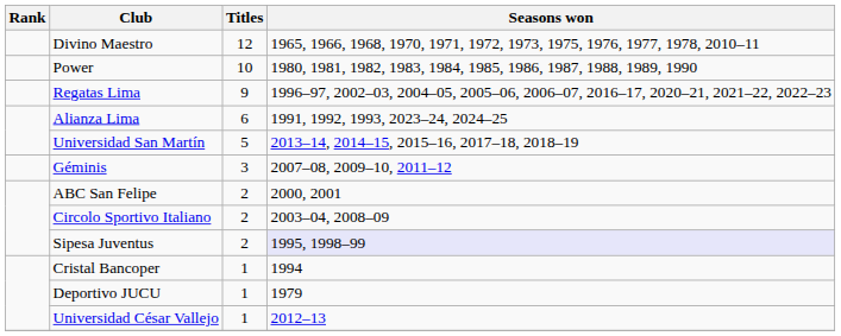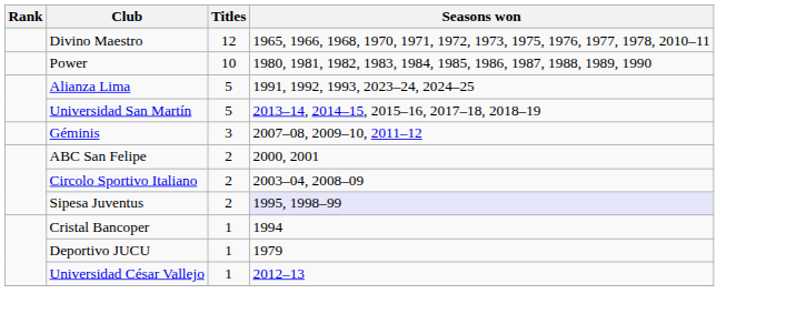 <table class="wikitable sortable plainrowheaders">
 <tr>
 <th>Rank</th>
 <th scope=col>Club</th>
 <th scope=col>Titles</th>
 <th scope=col>Seasons won</th>
 </tr>
 <tr>
 <td rowspan="1"></td>
 <td>Divino Maestro</td>
 <td align=center>12</td>
 <td>1965, 1966, 1968, 1970, 1971, 1972, 1973, 1975, 1976, 1977, 1978, 2010–11</td>
 </tr>
 <tr>
 <td rowspan="1"></td>
 <td>Power</td>
 <td align=center>10</td>
 <td>1980, 1981, 1982, 1983, 1984, 1985, 1986, 1987, 1988, 1989, 1990</td>
 </tr>
 <tr>
-<td rowspan="1"></td>
-<td><a href='#'>Regatas Lima</a></td>
-<td align=center>9</td>
-<td>1996–97, 2002–03, 2004–05, 2005–06, 2006–07, 2016–17, 2020–21, 2021–22, 2022–23</td>
-</tr>
-<tr>
 <td rowspan="2"></td>
 <td><a href='#'>Alianza Lima</a></td>
-<td align=center>6</td>
+<td align=center>5</td>
 <td>1991, 1992, 1993, 2023–24, 2024–25</td>
 </tr>
 <tr>
 <td><a href='#'>Universidad San Martín</a></td>
 <td align=center>5</td>
 <td><a href='#'>2013–14</a>, <a href='#'>2014–15</a>, 2015–16, 2017–18, 2018–19</td>
 </tr>
 <tr>
 <td rowspan="1"></td>
 <td><a href='#'>Géminis</a></td>
 <td align=center>3</td>
 <td>2007–08, 2009–10, <a href='#'>2011–12</a></td>
 </tr>
 <tr>
 <td rowspan="3"></td>
 <td>ABC San Felipe</td>
 <td align=center>2</td>
 <td>2000, 2001</td>
 </tr>
 <tr>
 <td><a href='#'>Circolo Sportivo Italiano</a></td>
 <td align=center>2</td>
 <td>2003–04, 2008–09</td>
 </tr>
 <tr>
 <td>Sipesa Juventus</td>
 <td align=center>2</td>
 <td style="background: lavender;">1995, 1998–99</td>
 </tr>
 <tr>
 <td rowspan="3"></td>
 <td>Cristal Bancoper</td>
 <td align=center>1</td>
 <td>1994</td>
 </tr>
 <tr>
 <td>Deportivo JUCU</td>
 <td align=center>1</td>
 <td>1979</td>
 </tr>
 <tr>
 <td><a href='#'>Universidad César Vallejo</a></td>
 <td align=center>1</td>
 <td><a href='#'>2012–13</a></td>
 </tr>
 <tr>
 </tr>
 </table>
